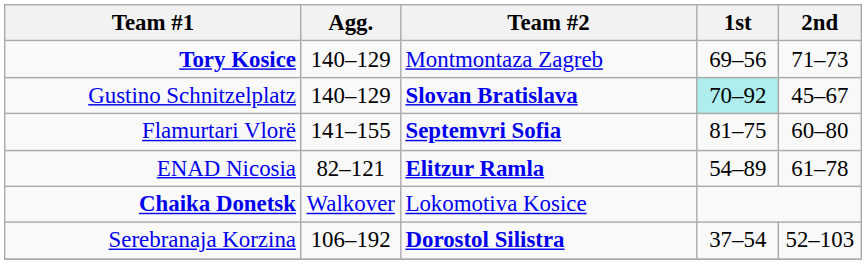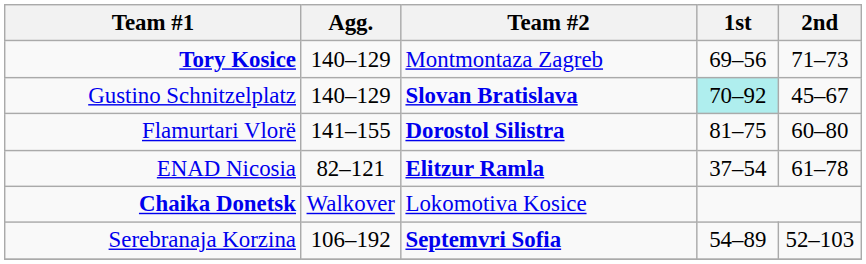 <table class=wikitable style="text-align:center">
 <tr>
 <th width=200>Team #1</th>
 <th width=50>Agg.</th>
 <th width=200>Team #2</th>
 <th width=50>1st</th>
 <th width=50>2nd</th>
 </tr>
 <tr>
 <td align=right><strong><a href='#'>Tory Kosice</a></strong> </td>
 <td>140–129</td>
 <td align=left> <a href='#'>Montmontaza Zagreb</a></td>
 <td align=center>69–56</td>
 <td align=center>71–73</td>
 </tr>
 <tr>
 <td align=right><a href='#'>Gustino Schnitzelplatz</a> </td>
 <td>140–129</td>
 <td align=left> <strong><a href='#'>Slovan Bratislava</a></strong></td>
 <td align=center style="background: paleturquoise;">70–92</td>
 <td align=center>45–67</td>
 </tr>
 <tr>
 <td align=right><a href='#'>Flamurtari Vlorë</a> </td>
 <td>141–155</td>
-<td align=left> <strong><a href='#'>Septemvri Sofia</a></strong></td>
+<td align=left> <strong><a href='#'>Dorostol Silistra</a></strong></td>
 <td align=center>81–75</td>
 <td align=center>60–80</td>
 </tr>
 <tr>
 <td align=right><a href='#'>ENAD Nicosia</a> </td>
 <td>82–121</td>
 <td align=left> <strong><a href='#'>Elitzur Ramla</a></strong></td>
-<td align=center>54–89</td>
+<td align=center>37–54</td>
 <td align=center>61–78</td>
 </tr>
 <tr>
 <td align=right><strong><a href='#'>Chaika Donetsk</a></strong> </td>
 <td><a href='#'>Walkover</a></td>
 <td align=left> <a href='#'>Lokomotiva Kosice</a></td>
 </tr>
 <tr>
 <td align=right><a href='#'>Serebranaja Korzina</a> </td>
 <td>106–192</td>
-<td align=left> <strong><a href='#'>Dorostol Silistra</a></strong></td>
-<td align=center>37–54</td>
+<td align=left> <strong><a href='#'>Septemvri Sofia</a></strong></td>
+<td align=center>54–89</td>
 <td align=center>52–103</td>
 </tr>
 <tr>
 </tr>
 </table>
